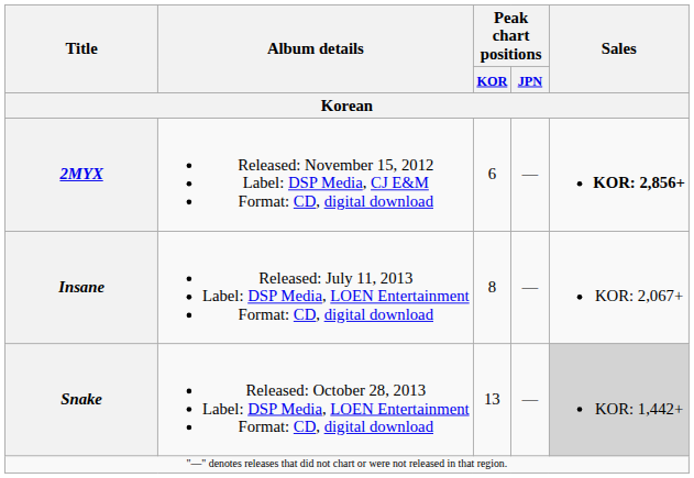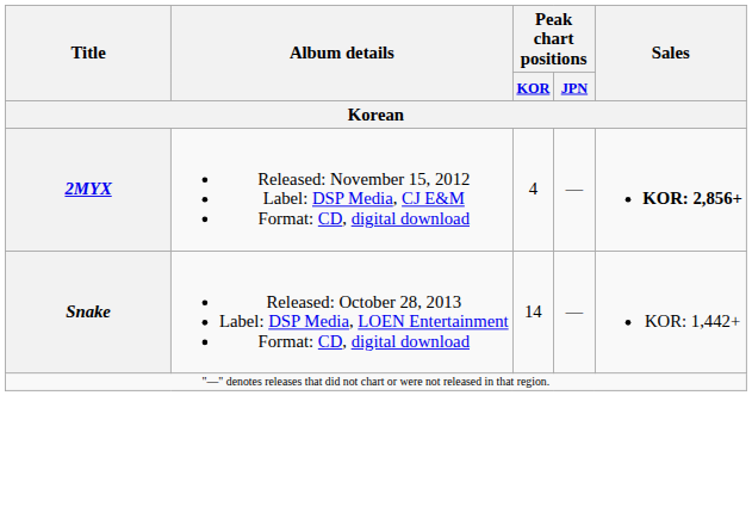 <table class="wikitable plainrowheaders" style="text-align:center;">
 <tr>
 <th rowspan="2" style="width:9em;">Title</th>
 <th rowspan="2">Album details</th>
 <th colspan="2">Peak chart positions</th>
 <th rowspan="2">Sales</th>
 </tr>
 <tr>
 <th width="30"><small><a href='#'>KOR</a></small><br></th>
 <th width="30"><small><a href='#'>JPN</a></small><br></th>
 </tr>
 <tr>
 <th colspan="5">Korean</th>
 </tr>
 <tr>
 <th scope="row"><strong><em><a href='#'>2MYX</a></em></strong></th>
 <td><br><ul><li>Released: November 15, 2012</li><li>Label: <a href='#'>DSP Media</a>, <a href='#'>CJ E&M</a></li><li>Format: <a href='#'>CD</a>, <a href='#'>digital download</a></li></ul></td>
-<td style="text-align:center;">6</td>
+<td style="text-align:center;">4</td>
 <td style="text-align:center;">—</td>
 <td><strong><br><ul><li>KOR: 2,856+</li></ul></strong></td>
 </tr>
 <tr>
-<th scope="row"><strong><em>Insane</em></strong></th>
-<td><br><ul><li>Released: July 11, 2013</li><li>Label: <a href='#'>DSP Media</a>, <a href='#'>LOEN Entertainment</a></li><li>Format: <a href='#'>CD</a>, <a href='#'>digital download</a></li></ul></td>
-<td style="text-align:center;">8</td>
-<td style="text-align:center;">—</td>
-<td><br><ul><li>KOR: 2,067+</li></ul></td>
-</tr>
-<tr>
 <th scope="row"><strong><em>Snake</em></strong></th>
 <td><br><ul><li>Released: October 28, 2013</li><li>Label: <a href='#'>DSP Media</a>, <a href='#'>LOEN Entertainment</a></li><li>Format: <a href='#'>CD</a>, <a href='#'>digital download</a></li></ul></td>
-<td style="text-align:center;">13</td>
+<td style="text-align:center;">14</td>
 <td style="text-align:center;">—</td>
-<td style="background: lightgrey;"><br><ul><li>KOR: 1,442+</li></ul></td>
+<td><br><ul><li>KOR: 1,442+</li></ul></td>
 </tr>
 <tr>
 <td colspan="5" style="text-align:center; font-size:8pt;">"—" denotes releases that did not chart or were not released in that region.</td>
 </tr>
 </table>
